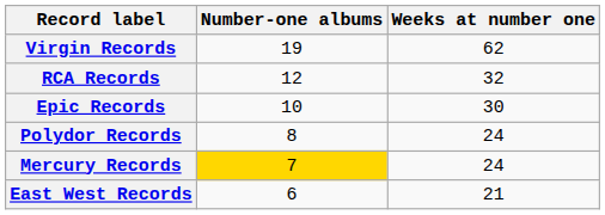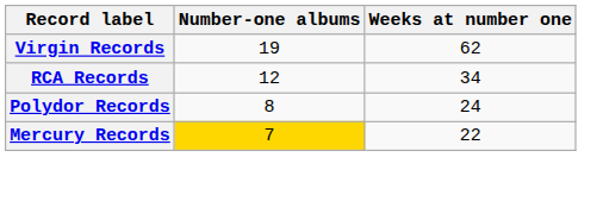 <table class="wikitable plainrowheaders sortable">
 <tr>
 <th scope=col>Record label</th>
 <th scope=col>Number-one albums</th>
 <th scope=col>Weeks at number one</th>
 </tr>
 <tr>
 <th scope=row><a href='#'>Virgin Records</a></th>
 <td align=center>19</td>
 <td align=center>62</td>
 </tr>
 <tr>
 <th scope=row><a href='#'>RCA Records</a></th>
 <td align=center>12</td>
-<td align=center>32</td>
-</tr>
-<tr>
-<th scope=row><a href='#'>Epic Records</a></th>
-<td align=center>10</td>
-<td align=center>30</td>
+<td align=center>34</td>
 </tr>
 <tr>
 <th scope=row><a href='#'>Polydor Records</a></th>
 <td align=center>8</td>
 <td align=center>24</td>
 </tr>
 <tr>
 <th scope=row><a href='#'>Mercury Records</a></th>
 <td align=center style="background: gold;">7</td>
-<td align=center>24</td>
-</tr>
-<tr>
-<th scope=row><a href='#'>East West Records</a></th>
-<td align=center>6</td>
-<td align=center>21</td>
+<td align=center>22</td>
 </tr>
 </table>
